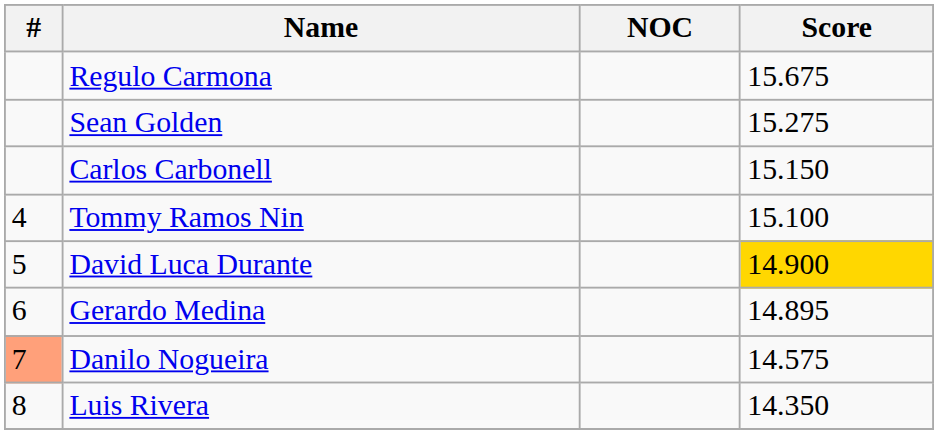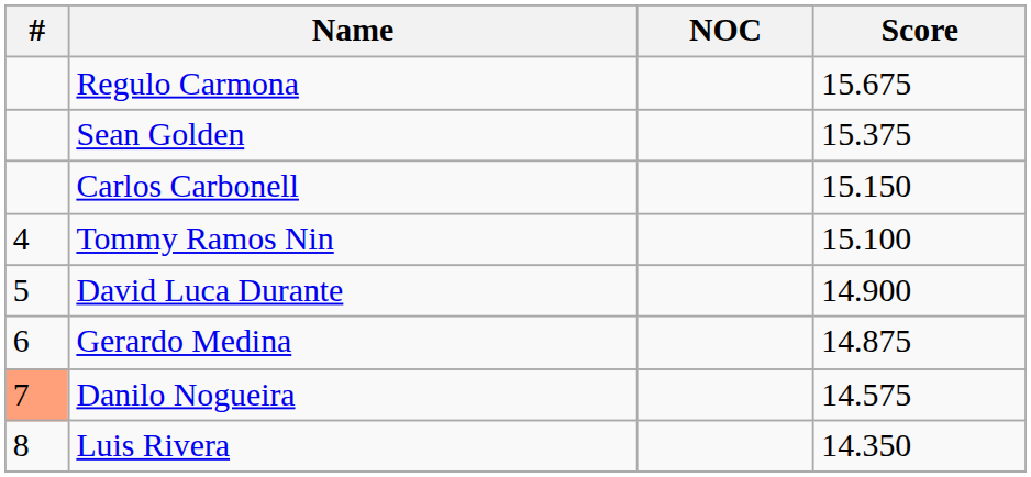 <table class="wikitable" width=500>
 <tr>
 <th>#</th>
 <th>Name</th>
 <th>NOC</th>
 <th>Score</th>
 </tr>
 <tr>
 <td></td>
 <td><a href='#'>Regulo Carmona</a></td>
 <td></td>
 <td>15.675</td>
 </tr>
 <tr>
 <td></td>
 <td><a href='#'>Sean Golden</a></td>
 <td></td>
-<td>15.275</td>
+<td>15.375</td>
 </tr>
 <tr>
 <td></td>
 <td><a href='#'>Carlos Carbonell</a></td>
 <td></td>
 <td>15.150</td>
 </tr>
 <tr>
 <td>4</td>
 <td><a href='#'>Tommy Ramos Nin</a></td>
 <td></td>
 <td>15.100</td>
 </tr>
 <tr>
 <td>5</td>
 <td><a href='#'>David Luca Durante</a></td>
 <td></td>
-<td style="background: gold;">14.900</td>
+<td>14.900</td>
 </tr>
 <tr>
 <td>6</td>
 <td><a href='#'>Gerardo Medina</a></td>
 <td></td>
-<td>14.895</td>
+<td>14.875</td>
 </tr>
 <tr>
 <td style="background: lightsalmon;">7</td>
 <td><a href='#'>Danilo Nogueira</a></td>
 <td></td>
 <td>14.575</td>
 </tr>
 <tr>
 <td>8</td>
 <td><a href='#'>Luis Rivera</a></td>
 <td></td>
 <td>14.350</td>
 </tr>
 <tr>
 </tr>
 </table>
